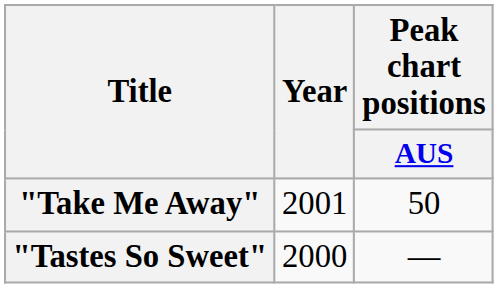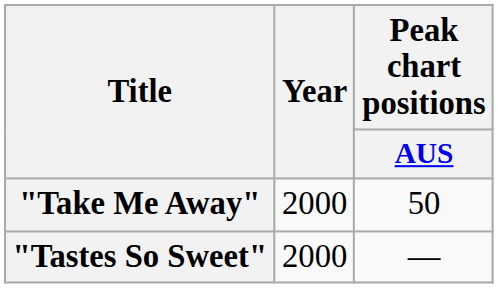 <table class="wikitable plainrowheaders" style="text-align:center;">
 <tr>
 <th scope="col" rowspan="2">Title</th>
 <th scope="col" rowspan="2">Year</th>
 <th scope="col" colspan="1">Peak chart positions</th>
 </tr>
 <tr>
 <th scope="col" style="width:3em;font-size:90%;"><a href='#'>AUS</a><br></th>
 </tr>
 <tr>
 <th scope="row">"Take Me Away"</th>
-<td>2001</td>
+<td>2000</td>
 <td>50</td>
 </tr>
 <tr>
 <th scope="row">"Tastes So Sweet"</th>
 <td>2000</td>
 <td>—</td>
 </tr>
 </table>
